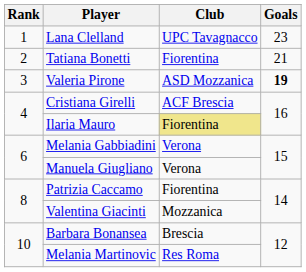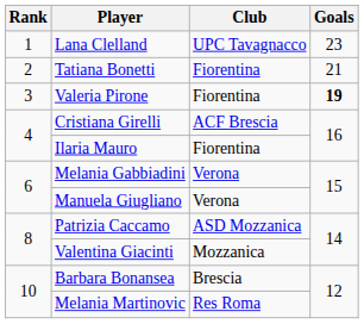 <table class="wikitable" style="text-align:center">
 <tr>
 <th>Rank</th>
 <th>Player</th>
 <th>Club</th>
 <th>Goals</th>
 </tr>
 <tr>
 <td>1</td>
 <td align="left"> <a href='#'>Lana Clelland</a></td>
 <td align="left"><a href='#'>UPC Tavagnacco</a></td>
 <td>23</td>
 </tr>
 <tr>
 <td>2</td>
 <td align="left"> <a href='#'>Tatiana Bonetti</a></td>
 <td align="left"><a href='#'>Fiorentina</a></td>
 <td>21</td>
 </tr>
 <tr>
 <td>3</td>
 <td align="left"> <a href='#'>Valeria Pirone</a></td>
-<td align="left"><a href='#'>ASD Mozzanica</a></td>
+<td align="left">Fiorentina</td>
 <td><strong>19</strong></td>
 </tr>
 <tr>
 <td rowspan=2>4</td>
 <td align="left"> <a href='#'>Cristiana Girelli</a></td>
 <td align="left"><a href='#'>ACF Brescia</a></td>
 <td rowspan=2>16</td>
 </tr>
 <tr>
 <td align="left"> <a href='#'>Ilaria Mauro</a></td>
-<td align="left" style="background: khaki;">Fiorentina</td>
+<td align="left">Fiorentina</td>
 </tr>
 <tr>
 <td rowspan=2>6</td>
 <td align="left"> <a href='#'>Melania Gabbiadini</a></td>
 <td align="left"><a href='#'>Verona</a></td>
 <td rowspan=2>15</td>
 </tr>
 <tr>
 <td align="left"> <a href='#'>Manuela Giugliano</a></td>
 <td align="left">Verona</td>
 </tr>
 <tr>
 <td rowspan=2>8</td>
 <td align="left"> <a href='#'>Patrizia Caccamo</a></td>
-<td align="left">Fiorentina</td>
+<td align="left"><a href='#'>ASD Mozzanica</a></td>
 <td rowspan=2>14</td>
 </tr>
 <tr>
 <td align="left"> <a href='#'>Valentina Giacinti</a></td>
 <td align="left">Mozzanica</td>
 </tr>
 <tr>
 <td rowspan=2>10</td>
 <td align="left"> <a href='#'>Barbara Bonansea</a></td>
 <td align="left">Brescia</td>
 <td rowspan=2>12</td>
 </tr>
 <tr>
 <td align="left"> <a href='#'>Melania Martinovic</a></td>
 <td align="left"><a href='#'>Res Roma</a></td>
 </tr>
 </table>
